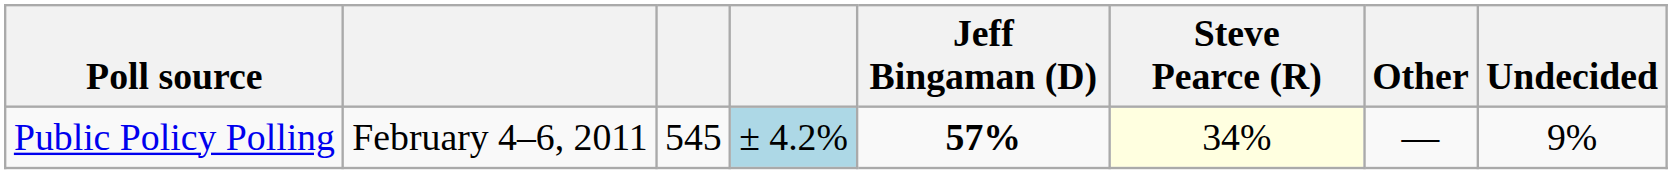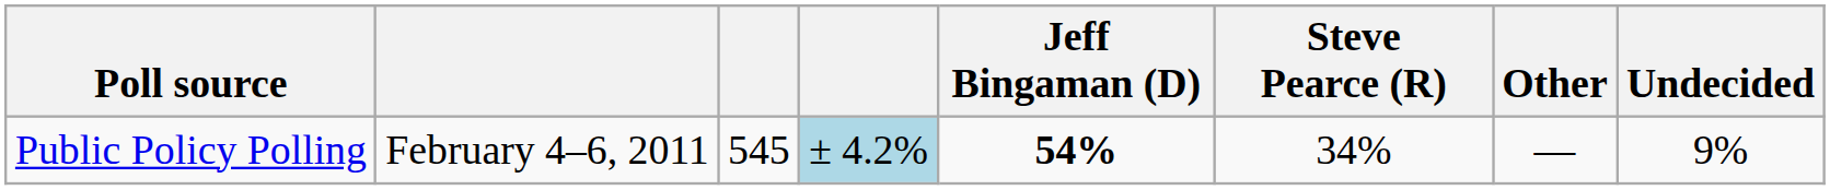 <table class="wikitable" style="text-align:center">
 <tr valign= bottom>
 <th>Poll source</th>
 <th></th>
 <th></th>
 <th></th>
 <th style="width:100px;">Jeff<br>Bingaman (D)</th>
 <th style="width:100px;">Steve<br>Pearce (R)</th>
 <th>Other</th>
 <th>Undecided</th>
 </tr>
 <tr>
 <td align=left><a href='#'>Public Policy Polling</a></td>
 <td>February 4–6, 2011</td>
 <td>545</td>
 <td style="background: lightblue;">± 4.2%</td>
-<td><strong>57%</strong></td>
-<td style="background: lightyellow;">34%</td>
+<td><strong>54%</strong></td>
+<td>34%</td>
 <td>—</td>
 <td>9%</td>
 </tr>
 </table>
